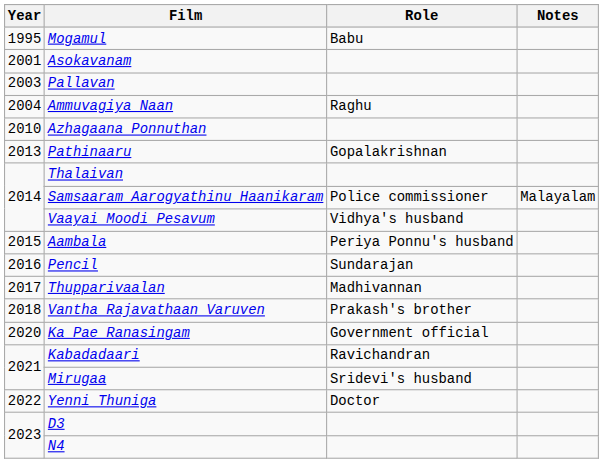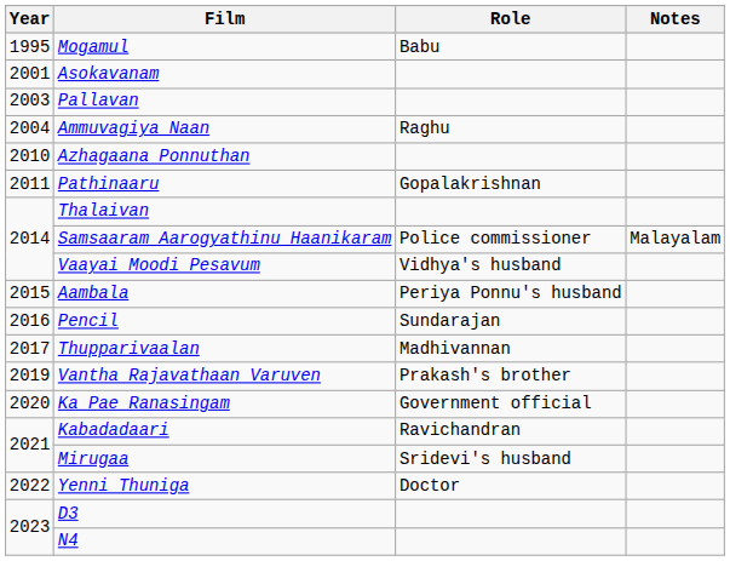 <table class="wikitable sortable">
 <tr style="background:#ccc; text-align:center;">
 <th>Year</th>
 <th>Film</th>
 <th>Role</th>
 <th>Notes</th>
 </tr>
 <tr>
 <td>1995</td>
 <td><em><a href='#'>Mogamul</a></em></td>
 <td>Babu</td>
 <td></td>
 </tr>
 <tr>
 <td>2001</td>
 <td><em><a href='#'>Asokavanam</a></em></td>
 <td></td>
 <td></td>
 </tr>
 <tr>
 <td>2003</td>
 <td><em><a href='#'>Pallavan</a></em></td>
 <td></td>
 <td></td>
 </tr>
 <tr>
 <td>2004</td>
 <td><em><a href='#'>Ammuvagiya Naan</a></em></td>
 <td>Raghu</td>
 <td></td>
 </tr>
 <tr>
 <td>2010</td>
 <td><em><a href='#'>Azhagaana Ponnuthan</a></em></td>
 <td></td>
 <td></td>
 </tr>
 <tr>
-<td>2013</td>
+<td>2011</td>
 <td><em><a href='#'>Pathinaaru</a></em></td>
 <td>Gopalakrishnan</td>
 <td></td>
 </tr>
 <tr>
 <td rowspan="3">2014</td>
 <td><em><a href='#'>Thalaivan</a></em></td>
 <td></td>
 <td></td>
 </tr>
 <tr>
 <td><em><a href='#'>Samsaaram Aarogyathinu Haanikaram</a></em></td>
 <td>Police commissioner</td>
 <td>Malayalam</td>
 </tr>
 <tr>
 <td><em><a href='#'>Vaayai Moodi Pesavum</a></em></td>
 <td>Vidhya's husband</td>
 <td></td>
 </tr>
 <tr>
 <td>2015</td>
 <td><em><a href='#'>Aambala</a></em></td>
 <td>Periya Ponnu's husband</td>
 <td></td>
 </tr>
 <tr>
 <td>2016</td>
 <td><em><a href='#'>Pencil</a></em></td>
 <td>Sundarajan</td>
 <td></td>
 </tr>
 <tr>
 <td>2017</td>
 <td><em><a href='#'>Thupparivaalan</a></em></td>
 <td>Madhivannan</td>
 <td></td>
 </tr>
 <tr>
-<td>2018</td>
+<td>2019</td>
 <td><em><a href='#'>Vantha Rajavathaan Varuven</a></em></td>
 <td>Prakash's brother</td>
 <td></td>
 </tr>
 <tr>
 <td>2020</td>
 <td><em><a href='#'>Ka Pae Ranasingam</a></em></td>
 <td>Government official</td>
 <td></td>
 </tr>
 <tr>
 <td rowspan="2">2021</td>
 <td><em><a href='#'>Kabadadaari</a></em></td>
 <td>Ravichandran</td>
 <td></td>
 </tr>
 <tr>
 <td><em><a href='#'>Mirugaa</a></em></td>
 <td>Sridevi's husband</td>
 <td></td>
 </tr>
 <tr>
 <td>2022</td>
 <td><em><a href='#'>Yenni Thuniga</a></em></td>
 <td>Doctor</td>
 <td></td>
 </tr>
 <tr>
 <td rowspan="2">2023</td>
 <td><em><a href='#'>D3</a></em></td>
 <td></td>
 <td></td>
 </tr>
 <tr>
 <td><em><a href='#'>N4</a></em></td>
 <td></td>
 <td></td>
 </tr>
 </table>
